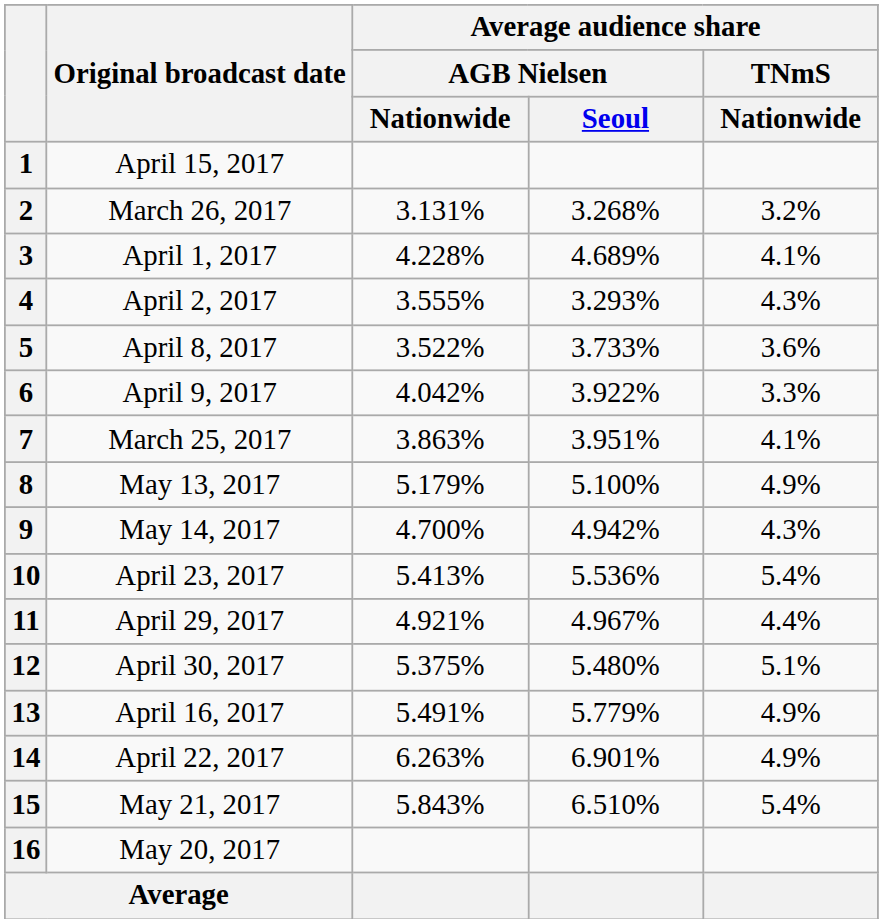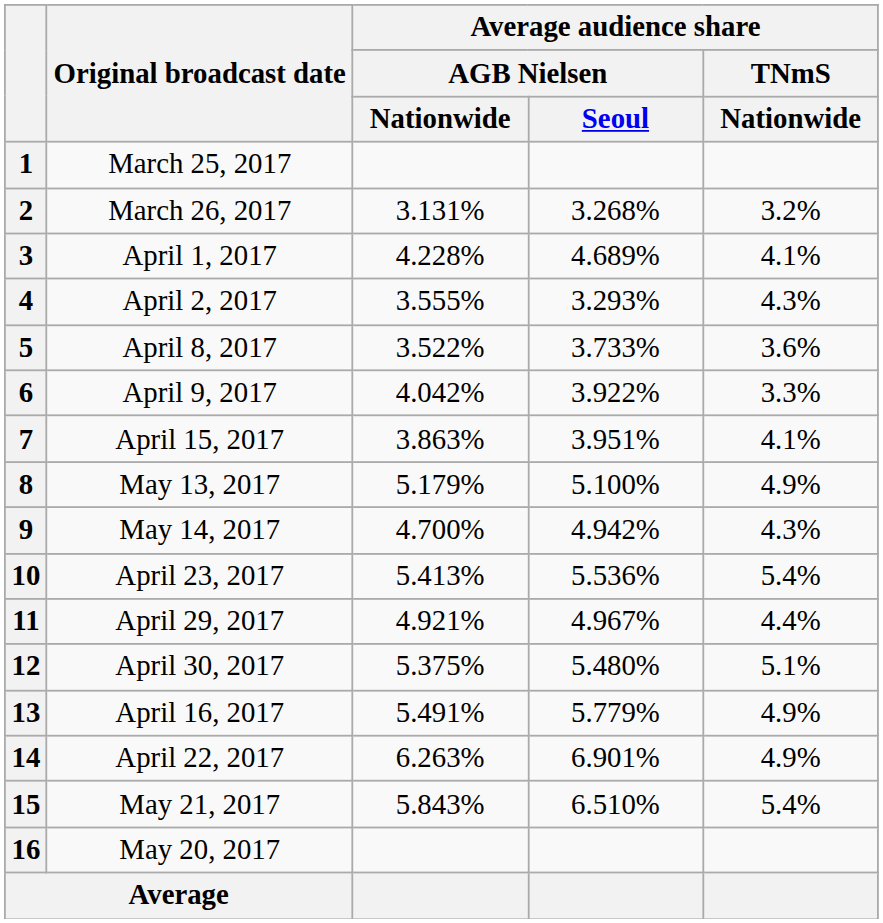 <table class="wikitable" style="text-align:center">
 <tr>
 <th rowspan="3"></th>
 <th rowspan="3">Original broadcast date</th>
 <th colspan="3">Average audience share</th>
 </tr>
 <tr>
 <th colspan=2>AGB Nielsen</th>
 <th>TNmS</th>
 </tr>
 <tr>
 <th width="90">Nationwide</th>
 <th width="90"><a href='#'>Seoul</a></th>
 <th width="90">Nationwide</th>
 </tr>
 <tr>
 <th>1</th>
-<td>April 15, 2017</td>
+<td>March 25, 2017</td>
 <td></td>
 <td></td>
 <td></td>
 </tr>
 <tr>
 <th>2</th>
 <td>March 26, 2017</td>
 <td>3.131%</td>
 <td>3.268%</td>
 <td>3.2%</td>
 </tr>
 <tr>
 <th>3</th>
 <td>April 1, 2017</td>
 <td>4.228%</td>
 <td>4.689%</td>
 <td>4.1%</td>
 </tr>
 <tr>
 <th>4</th>
 <td>April 2, 2017</td>
 <td>3.555%</td>
 <td>3.293%</td>
 <td>4.3%</td>
 </tr>
 <tr>
 <th>5</th>
 <td>April 8, 2017</td>
 <td>3.522%</td>
 <td>3.733%</td>
 <td>3.6%</td>
 </tr>
 <tr>
 <th>6</th>
 <td>April 9, 2017</td>
 <td>4.042%</td>
 <td>3.922%</td>
 <td>3.3%</td>
 </tr>
 <tr>
 <th>7</th>
-<td>March 25, 2017</td>
+<td>April 15, 2017</td>
 <td>3.863%</td>
 <td>3.951%</td>
 <td>4.1%</td>
 </tr>
 <tr>
 <th>8</th>
 <td>May 13, 2017</td>
 <td>5.179%</td>
 <td>5.100%</td>
 <td>4.9%</td>
 </tr>
 <tr>
 <th>9</th>
 <td>May 14, 2017</td>
 <td>4.700%</td>
 <td>4.942%</td>
 <td>4.3%</td>
 </tr>
 <tr>
 <th>10</th>
 <td>April 23, 2017</td>
 <td>5.413%</td>
 <td>5.536%</td>
 <td>5.4%</td>
 </tr>
 <tr>
 <th>11</th>
 <td>April 29, 2017</td>
 <td>4.921%</td>
 <td>4.967%</td>
 <td>4.4%</td>
 </tr>
 <tr>
 <th>12</th>
 <td>April 30, 2017</td>
 <td>5.375%</td>
 <td>5.480%</td>
 <td>5.1%</td>
 </tr>
 <tr>
 <th>13</th>
 <td>April 16, 2017</td>
 <td>5.491%</td>
 <td>5.779%</td>
 <td>4.9%</td>
 </tr>
 <tr>
 <th>14</th>
 <td>April 22, 2017</td>
 <td>6.263%</td>
 <td>6.901%</td>
 <td>4.9%</td>
 </tr>
 <tr>
 <th>15</th>
 <td>May 21, 2017</td>
 <td>5.843%</td>
 <td>6.510%</td>
 <td>5.4%</td>
 </tr>
 <tr>
 <th>16</th>
 <td>May 20, 2017</td>
 <td></td>
 <td></td>
 <td></td>
 </tr>
 <tr>
 <th colspan=2>Average</th>
 <th></th>
 <th></th>
 <th></th>
 </tr>
 </table>
